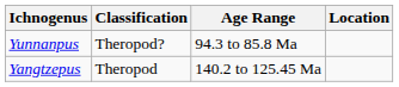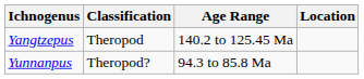 <table class="wikitable">
 <tr>
 <th>Ichnogenus</th>
 <th>Classification</th>
 <th>Age Range</th>
 <th>Location</th>
 </tr>
 <tr>
+<td><em><a href='#'>Yangtzepus</a></em></td>
+<td>Theropod</td>
+<td>140.2 to 125.45 Ma</td>
+<td></td>
+</tr>
+<tr>
 <td><em><a href='#'>Yunnanpus</a></em></td>
 <td>Theropod?</td>
 <td>94.3 to 85.8 Ma</td>
 <td></td>
 </tr>
-<tr>
-<td><em><a href='#'>Yangtzepus</a></em></td>
-<td>Theropod</td>
-<td>140.2 to 125.45 Ma</td>
-<td></td>
-</tr>
 </table>
